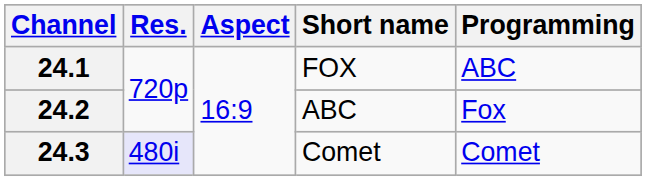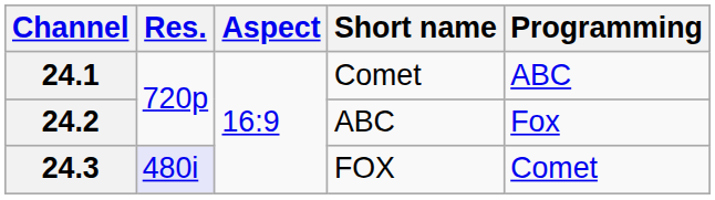 <table class="wikitable">
 <tr>
 <th scope = "col"><a href='#'>Channel</a></th>
 <th scope = "col"><a href='#'>Res.</a></th>
 <th scope = "col"><a href='#'>Aspect</a></th>
 <th scope = "col">Short name</th>
 <th scope = "col">Programming</th>
 </tr>
 <tr>
 <th scope = "row">24.1</th>
 <td rowspan="2"><a href='#'>720p</a></td>
 <td rowspan="3"><a href='#'>16:9</a></td>
-<td>FOX</td>
+<td>Comet</td>
 <td><a href='#'>ABC</a></td>
 </tr>
 <tr>
 <th scope = "row">24.2</th>
 <td>ABC</td>
 <td><a href='#'>Fox</a></td>
 </tr>
 <tr>
 <th scope = "row">24.3</th>
 <td style="background: lavender;"><a href='#'>480i</a></td>
-<td>Comet</td>
+<td>FOX</td>
 <td><a href='#'>Comet</a></td>
 </tr>
 </table>
